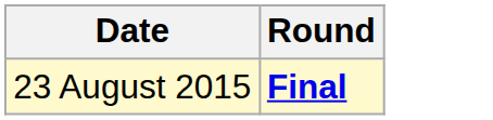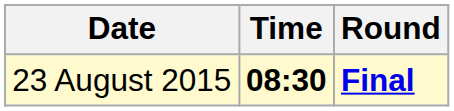 <table class="wikitable">
 <tr>
 <th>Date</th>
+<th>Time</th>
 <th>Round</th>
 </tr>
 <tr style=background:lemonchiffon>
 <td>23 August 2015</td>
+<td><strong>08:30</strong></td>
 <td><strong><a href='#'>Final</a></strong></td>
 </tr>
 </table>
